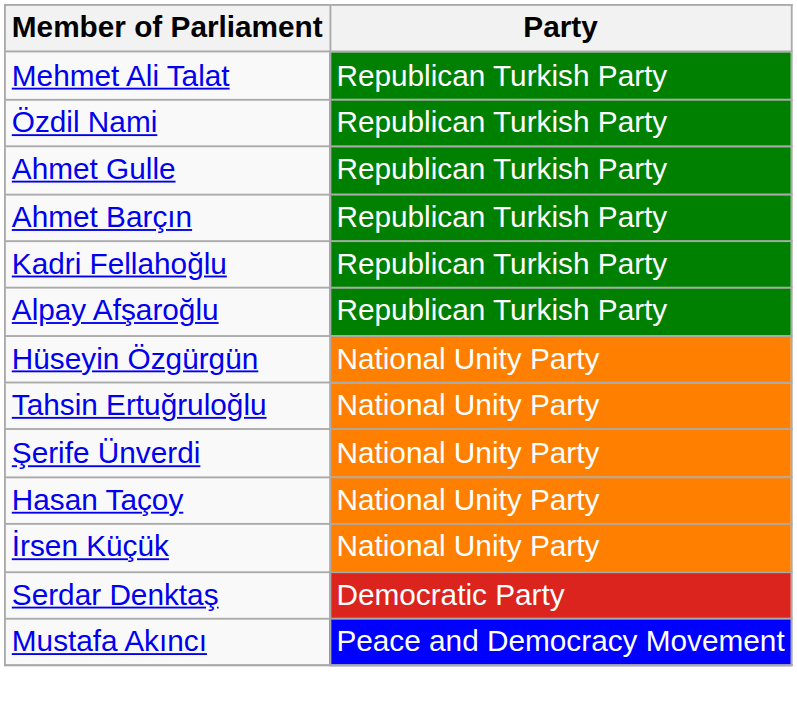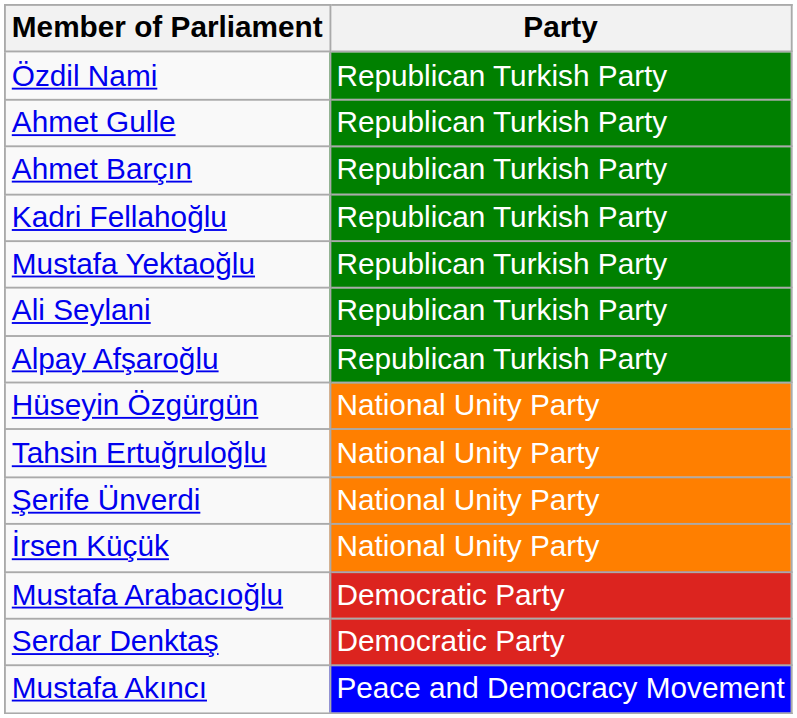 <table class="wikitable">
 <tr>
 <th>Member of Parliament</th>
 <th>Party</th>
-</tr>
-<tr>
-<td><a href='#'>Mehmet Ali Talat</a></td>
-<td style="background:#008000; color:white">Republican Turkish Party</td>
 </tr>
 <tr>
 <td><a href='#'>Özdil Nami</a></td>
 <td style="background:#008000; color:white">Republican Turkish Party</td>
 </tr>
 <tr>
 <td><a href='#'>Ahmet Gulle</a></td>
 <td style="background:#008000; color:white">Republican Turkish Party</td>
 </tr>
 <tr>
 <td><a href='#'>Ahmet Barçın</a></td>
 <td style="background:#008000; color:white">Republican Turkish Party</td>
 </tr>
 <tr>
 <td><a href='#'>Kadri Fellahoğlu</a></td>
+<td style="background:#008000; color:white">Republican Turkish Party</td>
+</tr>
+<tr>
+<td><a href='#'>Mustafa Yektaoğlu</a></td>
+<td style="background:#008000; color:white">Republican Turkish Party</td>
+</tr>
+<tr>
+<td><a href='#'>Ali Seylani</a></td>
 <td style="background:#008000; color:white">Republican Turkish Party</td>
 </tr>
 <tr>
 <td><a href='#'>Alpay Afşaroğlu</a></td>
 <td style="background:#008000; color:white">Republican Turkish Party</td>
 </tr>
 <tr>
 <td><a href='#'>Hüseyin Özgürgün</a></td>
 <td style="background:#FF7F00; color:white">National Unity Party</td>
 </tr>
 <tr>
 <td><a href='#'>Tahsin Ertuğruloğlu</a></td>
 <td style="background:#FF7F00; color:white">National Unity Party</td>
 </tr>
 <tr>
 <td><a href='#'>Şerife Ünverdi</a></td>
 <td style="background:#FF7F00; color:white">National Unity Party</td>
 </tr>
 <tr>
-<td><a href='#'>Hasan Taçoy</a></td>
+<td><a href='#'>İrsen Küçük</a></td>
 <td style="background:#FF7F00; color:white">National Unity Party</td>
 </tr>
 <tr>
-<td><a href='#'>İrsen Küçük</a></td>
-<td style="background:#FF7F00; color:white">National Unity Party</td>
+<td><a href='#'>Mustafa Arabacıoğlu</a></td>
+<td style="background:#DC241f; color:white">Democratic Party</td>
 </tr>
 <tr>
 <td><a href='#'>Serdar Denktaş</a></td>
 <td style="background:#DC241f; color:white">Democratic Party</td>
 </tr>
 <tr>
 <td><a href='#'>Mustafa Akıncı</a></td>
 <td style="background:#0000FF; color:white">Peace and Democracy Movement</td>
 </tr>
 <tr>
 </tr>
 </table>
